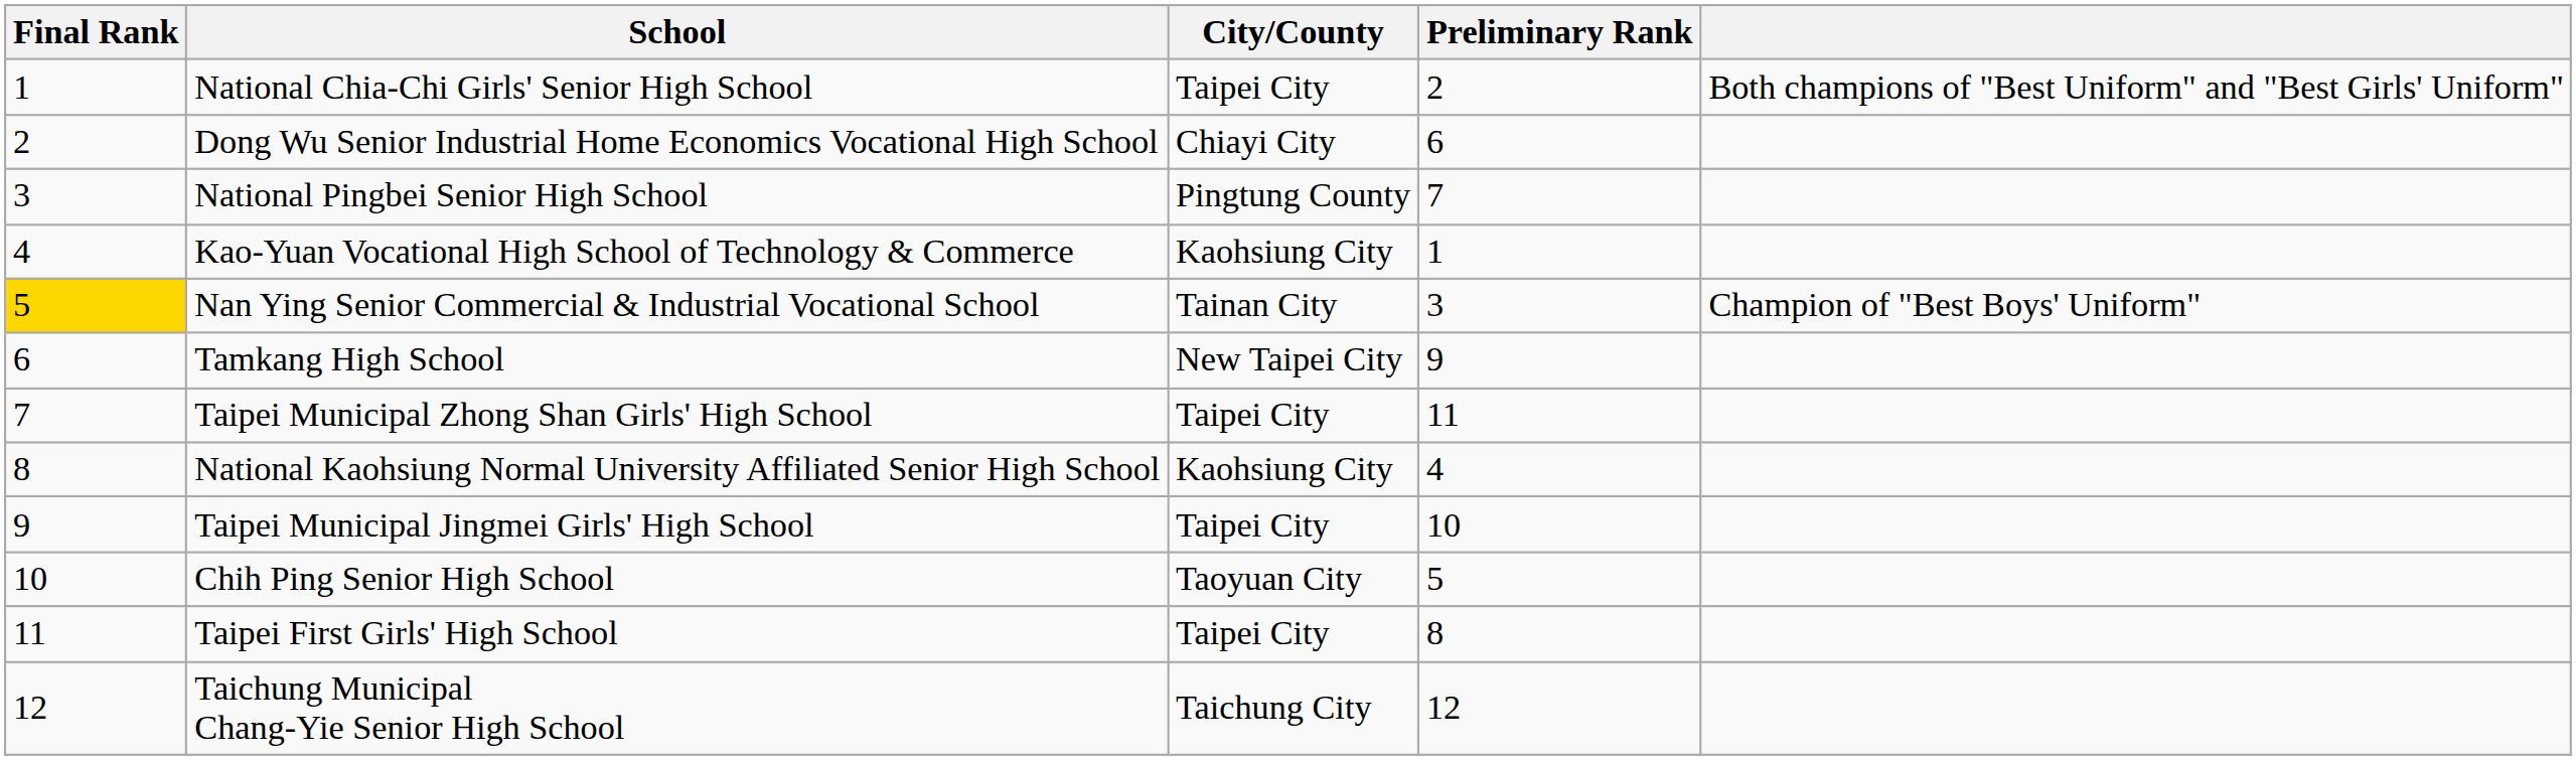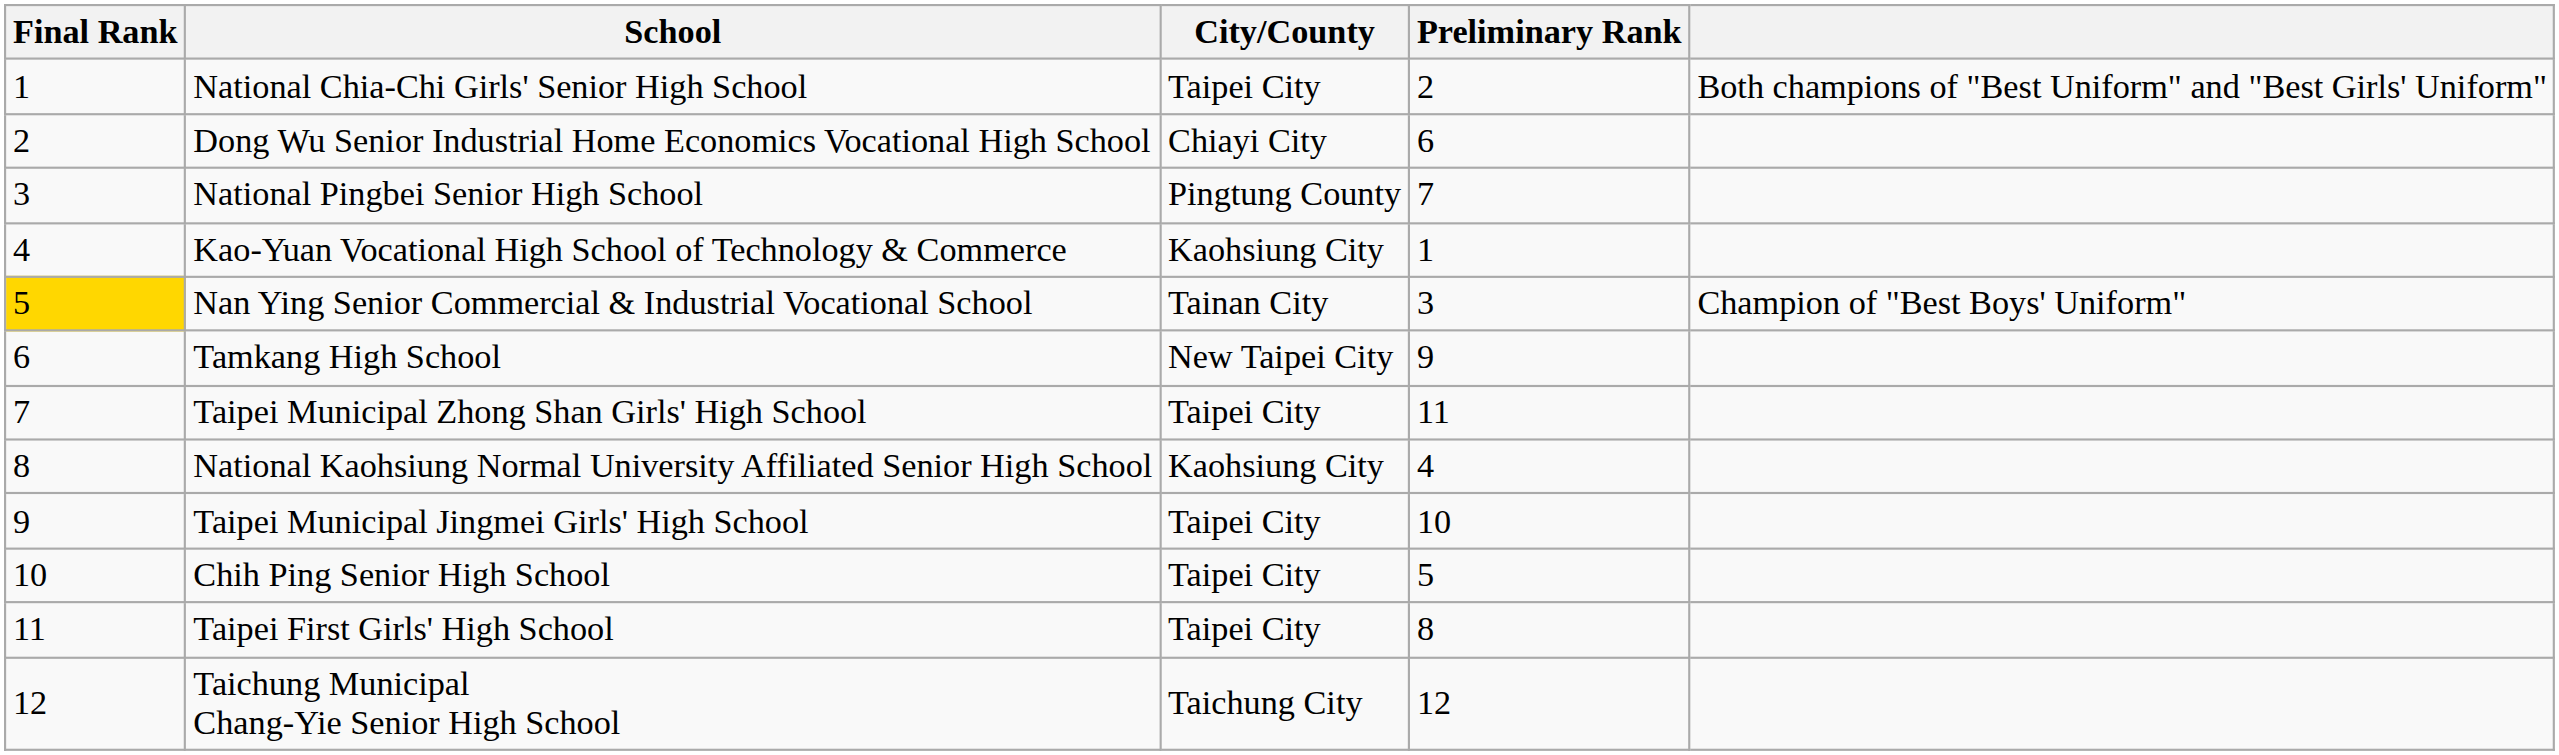 <table class="wikitable">
 <tr>
 <th>Final Rank</th>
 <th>School</th>
 <th>City/County</th>
 <th>Preliminary Rank</th>
 <th></th>
 </tr>
 <tr>
 <td>1</td>
 <td>National Chia-Chi Girls' Senior High School</td>
 <td>Taipei City</td>
 <td>2</td>
 <td>Both champions of "Best Uniform" and "Best Girls' Uniform"</td>
 </tr>
 <tr>
 <td>2</td>
 <td>Dong Wu Senior Industrial Home Economics Vocational High School</td>
 <td>Chiayi City</td>
 <td>6</td>
 <td></td>
 </tr>
 <tr>
 <td>3</td>
 <td>National Pingbei Senior High School</td>
 <td>Pingtung County</td>
 <td>7</td>
 <td></td>
 </tr>
 <tr>
 <td>4</td>
 <td>Kao-Yuan Vocational High School of Technology & Commerce</td>
 <td>Kaohsiung City</td>
 <td>1</td>
 <td></td>
 </tr>
 <tr>
 <td style="background: gold;">5</td>
 <td>Nan Ying Senior Commercial & Industrial Vocational School</td>
 <td>Tainan City</td>
 <td>3</td>
 <td>Champion of "Best Boys' Uniform"</td>
 </tr>
 <tr>
 <td>6</td>
 <td>Tamkang High School</td>
 <td>New Taipei City</td>
 <td>9</td>
 <td></td>
 </tr>
 <tr>
 <td>7</td>
 <td>Taipei Municipal Zhong Shan Girls' High School</td>
 <td>Taipei City</td>
 <td>11</td>
 <td></td>
 </tr>
 <tr>
 <td>8</td>
 <td>National Kaohsiung Normal University Affiliated Senior High School</td>
 <td>Kaohsiung City</td>
 <td>4</td>
 <td></td>
 </tr>
 <tr>
 <td>9</td>
 <td>Taipei Municipal Jingmei Girls' High School</td>
 <td>Taipei City</td>
 <td>10</td>
 <td></td>
 </tr>
 <tr>
 <td>10</td>
 <td>Chih Ping Senior High School</td>
-<td>Taoyuan City</td>
+<td>Taipei City</td>
 <td>5</td>
 <td></td>
 </tr>
 <tr>
 <td>11</td>
 <td>Taipei First Girls' High School</td>
 <td>Taipei City</td>
 <td>8</td>
 <td></td>
 </tr>
 <tr>
 <td>12</td>
 <td>Taichung Municipal<br>Chang-Yie Senior High School</td>
 <td>Taichung City</td>
 <td>12</td>
 <td></td>
 </tr>
 </table>
